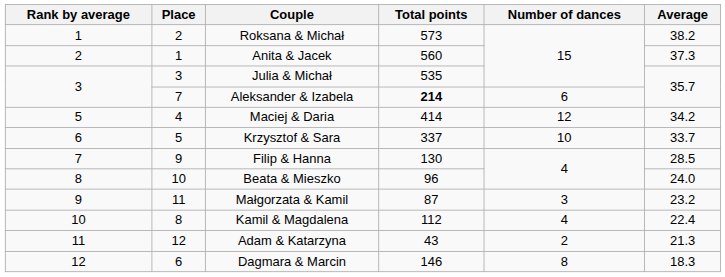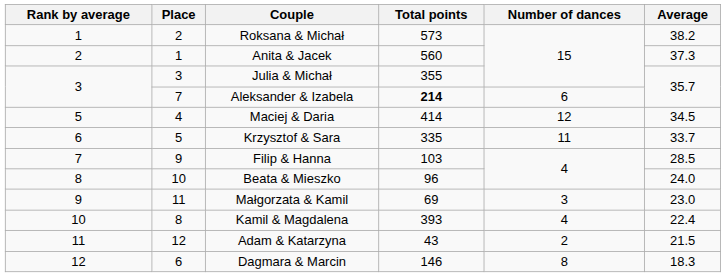 <table class="wikitable sortable"  style="margin:auto; text-align:center; white-space:nowrap; width:70%;">
 <tr>
 <th>Rank by average</th>
 <th>Place</th>
 <th>Couple</th>
 <th>Total points</th>
 <th>Number of dances</th>
 <th>Average </th>
 </tr>
 <tr>
 <td>1</td>
 <td>2</td>
 <td>Roksana & Michał</td>
 <td>573</td>
 <td rowspan=3>15</td>
 <td>38.2</td>
 </tr>
 <tr>
 <td>2</td>
 <td>1</td>
 <td>Anita & Jacek</td>
 <td>560</td>
 <td>37.3</td>
 </tr>
 <tr>
 <td rowspan=2>3</td>
 <td>3</td>
 <td>Julia & Michał</td>
-<td>535</td>
+<td>355</td>
 <td rowspan=2>35.7</td>
 </tr>
 <tr>
 <td>7</td>
 <td>Aleksander & Izabela</td>
 <td><strong>214</strong></td>
 <td>6</td>
 </tr>
 <tr>
 <td>5</td>
 <td>4</td>
 <td>Maciej & Daria</td>
 <td>414</td>
 <td>12</td>
-<td>34.2</td>
+<td>34.5</td>
 </tr>
 <tr>
 <td>6</td>
 <td>5</td>
 <td>Krzysztof & Sara</td>
-<td>337</td>
-<td>10</td>
+<td>335</td>
+<td>11</td>
 <td>33.7</td>
 </tr>
 <tr>
 <td>7</td>
 <td>9</td>
 <td>Filip & Hanna</td>
-<td>130</td>
+<td>103</td>
 <td rowspan=2>4</td>
 <td>28.5</td>
 </tr>
 <tr>
 <td>8</td>
 <td>10</td>
 <td>Beata & Mieszko</td>
 <td>96</td>
 <td>24.0</td>
 </tr>
 <tr>
 <td>9</td>
 <td>11</td>
 <td>Małgorzata & Kamil</td>
-<td>87</td>
+<td>69</td>
 <td>3</td>
-<td>23.2</td>
+<td>23.0</td>
 </tr>
 <tr>
 <td>10</td>
 <td>8</td>
 <td>Kamil & Magdalena</td>
-<td>112</td>
+<td>393</td>
 <td>4</td>
 <td>22.4</td>
 </tr>
 <tr>
 <td>11</td>
 <td>12</td>
 <td>Adam & Katarzyna</td>
 <td>43</td>
 <td>2</td>
-<td>21.3</td>
+<td>21.5</td>
 </tr>
 <tr>
 <td>12</td>
 <td>6</td>
 <td>Dagmara & Marcin</td>
 <td>146</td>
 <td>8</td>
 <td>18.3</td>
 </tr>
 </table>
